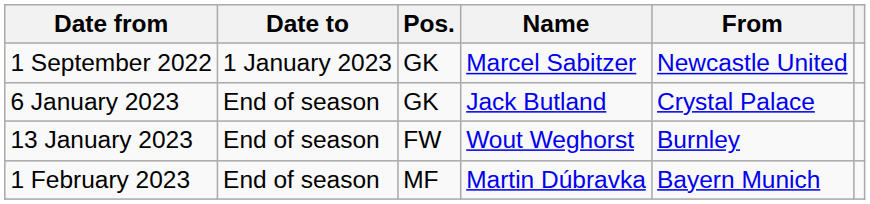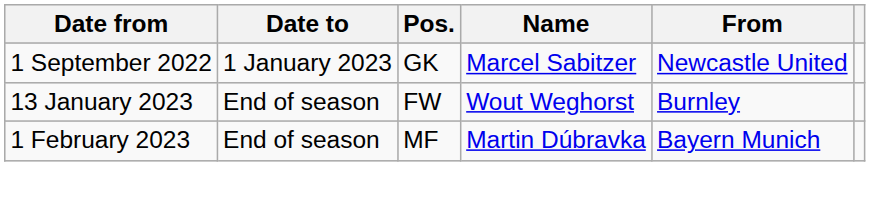 <table class="wikitable">
 <tr>
 <th>Date from</th>
 <th>Date to</th>
 <th>Pos.</th>
 <th>Name</th>
 <th>From</th>
 <th></th>
 </tr>
 <tr>
 <td>1 September 2022</td>
 <td>1 January 2023</td>
 <td>GK</td>
 <td> <a href='#'>Marcel Sabitzer</a></td>
 <td> <a href='#'>Newcastle United</a></td>
-<td></td>
-</tr>
-<tr>
-<td>6 January 2023</td>
-<td>End of season</td>
-<td>GK</td>
-<td> <a href='#'>Jack Butland</a></td>
-<td> <a href='#'>Crystal Palace</a></td>
 <td></td>
 </tr>
 <tr>
 <td>13 January 2023</td>
 <td>End of season</td>
 <td>FW</td>
 <td> <a href='#'>Wout Weghorst</a></td>
 <td> <a href='#'>Burnley</a></td>
 <td></td>
 </tr>
 <tr>
 <td>1 February 2023</td>
 <td>End of season</td>
 <td>MF</td>
 <td> <a href='#'>Martin Dúbravka</a></td>
 <td> <a href='#'>Bayern Munich</a></td>
 <td></td>
 </tr>
 </table>
